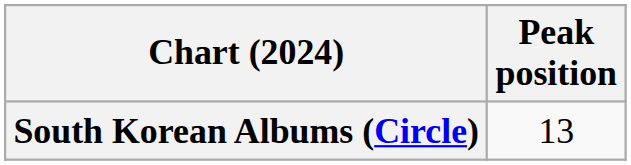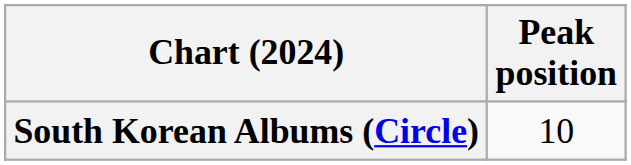 <table class="wikitable plainrowheaders" style="text-align:center">
 <tr>
 <th scope="col">Chart (2024)</th>
 <th scope="col">Peak<br>position</th>
 </tr>
 <tr>
 <th scope="row">South Korean Albums (<a href='#'>Circle</a>)</th>
-<td>13</td>
+<td>10</td>
 </tr>
 </table>
